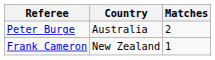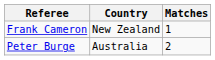 <table class="wikitable">
 <tr>
 <th>Referee</th>
 <th>Country</th>
 <th>Matches</th>
 </tr>
 <tr>
+<td><a href='#'>Frank Cameron</a></td>
+<td>New Zealand</td>
+<td>1</td>
+</tr>
+<tr>
 <td><a href='#'>Peter Burge</a></td>
 <td>Australia</td>
 <td>2</td>
 </tr>
-<tr>
-<td><a href='#'>Frank Cameron</a></td>
-<td>New Zealand</td>
-<td>1</td>
-</tr>
 </table>
